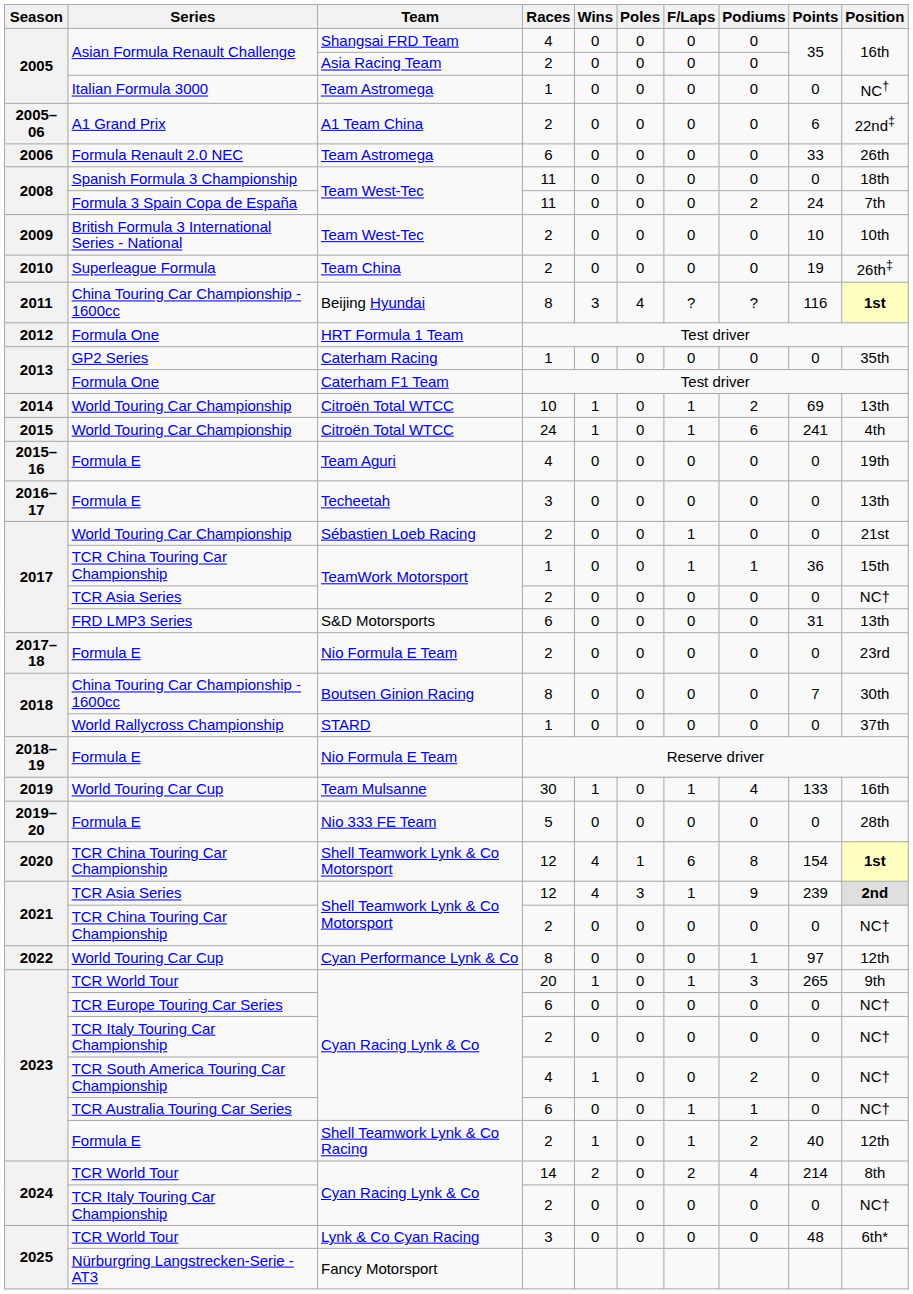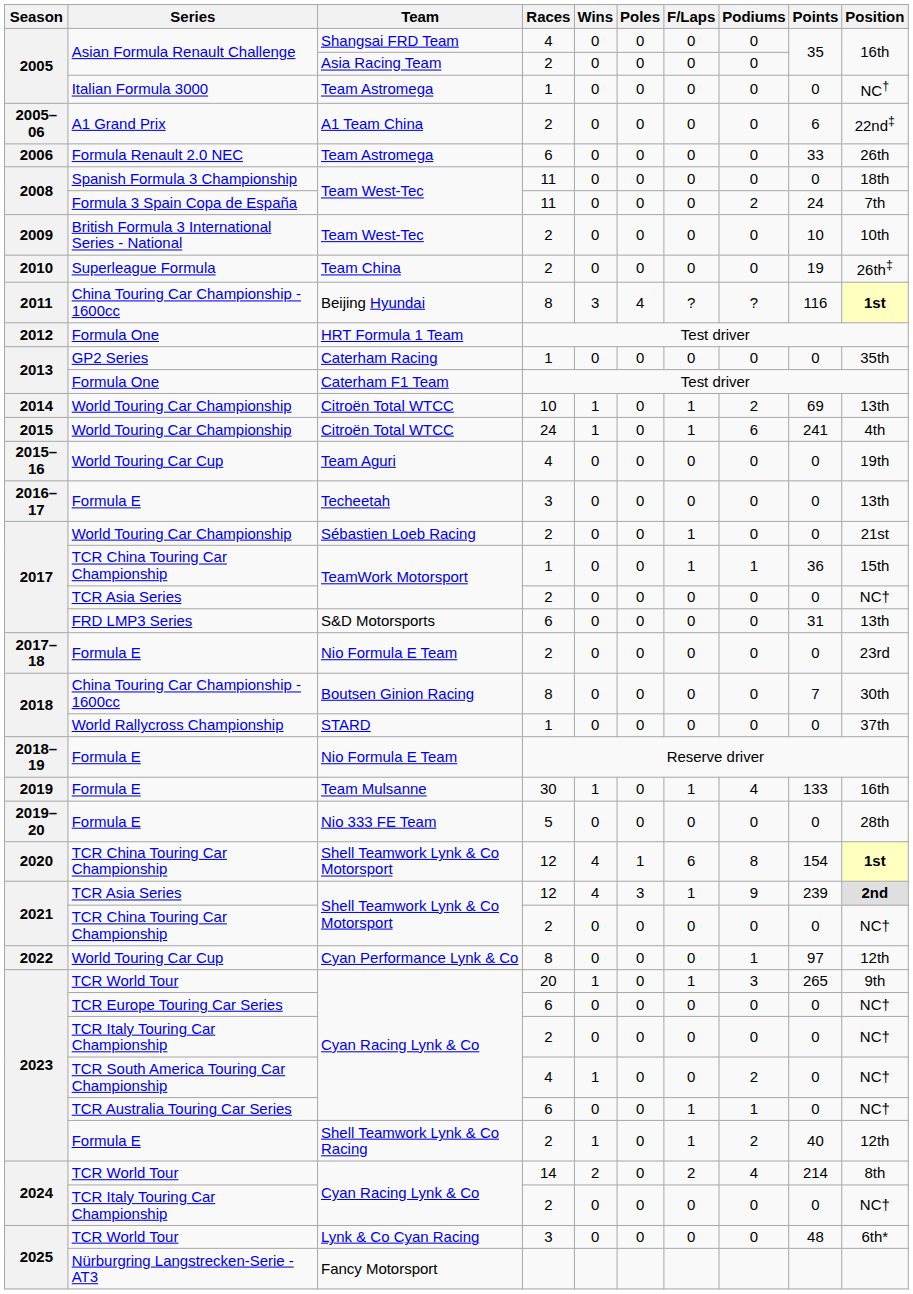 <table class="wikitable" style="font-size: 90%; text-align:center">
 <tr>
 <th>Season</th>
 <th>Series</th>
 <th>Team</th>
 <th>Races</th>
 <th>Wins</th>
 <th>Poles</th>
 <th>F/Laps</th>
 <th>Podiums</th>
 <th>Points</th>
 <th>Position</th>
 </tr>
 <tr>
 <th rowspan=3>2005</th>
 <td rowspan=2 align=left><a href='#'>Asian Formula Renault Challenge</a></td>
 <td align=left><a href='#'>Shangsai FRD Team</a></td>
 <td>4</td>
 <td>0</td>
 <td>0</td>
 <td>0</td>
 <td>0</td>
 <td rowspan=2>35</td>
 <td rowspan=2>16th</td>
 </tr>
 <tr>
 <td align=left><a href='#'>Asia Racing Team</a></td>
 <td>2</td>
 <td>0</td>
 <td>0</td>
 <td>0</td>
 <td>0</td>
 </tr>
 <tr>
 <td align=left><a href='#'>Italian Formula 3000</a></td>
 <td align=left><a href='#'>Team Astromega</a></td>
 <td>1</td>
 <td>0</td>
 <td>0</td>
 <td>0</td>
 <td>0</td>
 <td>0</td>
 <td>NC<sup>†</sup></td>
 </tr>
 <tr>
 <th>2005–06</th>
 <td align=left><a href='#'>A1 Grand Prix</a></td>
 <td align=left><a href='#'>A1 Team China</a></td>
 <td>2</td>
 <td>0</td>
 <td>0</td>
 <td>0</td>
 <td>0</td>
 <td>6</td>
 <td>22nd<sup>‡</sup></td>
 </tr>
 <tr>
 <th>2006</th>
 <td align=left><a href='#'>Formula Renault 2.0 NEC</a></td>
 <td align=left><a href='#'>Team Astromega</a></td>
 <td>6</td>
 <td>0</td>
 <td>0</td>
 <td>0</td>
 <td>0</td>
 <td>33</td>
 <td>26th</td>
 </tr>
 <tr>
 <th rowspan=2>2008</th>
 <td align=left><a href='#'>Spanish Formula 3 Championship</a></td>
 <td rowspan=2 align=left><a href='#'>Team West-Tec</a></td>
 <td>11</td>
 <td>0</td>
 <td>0</td>
 <td>0</td>
 <td>0</td>
 <td>0</td>
 <td>18th</td>
 </tr>
 <tr>
 <td align=left><a href='#'>Formula 3 Spain Copa de España</a></td>
 <td>11</td>
 <td>0</td>
 <td>0</td>
 <td>0</td>
 <td>2</td>
 <td>24</td>
 <td>7th</td>
 </tr>
 <tr>
 <th>2009</th>
 <td align=left><a href='#'>British Formula 3 International Series - National</a></td>
 <td align=left><a href='#'>Team West-Tec</a></td>
 <td>2</td>
 <td>0</td>
 <td>0</td>
 <td>0</td>
 <td>0</td>
 <td>10</td>
 <td>10th</td>
 </tr>
 <tr>
 <th>2010</th>
 <td align=left><a href='#'>Superleague Formula</a></td>
 <td align=left><a href='#'>Team China</a></td>
 <td>2</td>
 <td>0</td>
 <td>0</td>
 <td>0</td>
 <td>0</td>
 <td>19</td>
 <td>26th<sup>‡</sup></td>
 </tr>
 <tr>
 <th>2011</th>
 <td align=left><a href='#'>China Touring Car Championship - 1600cc</a></td>
 <td align=left>Beijing <a href='#'>Hyundai</a></td>
 <td>8</td>
 <td>3</td>
 <td>4</td>
 <td>?</td>
 <td>?</td>
 <td>116</td>
 <td style="background:#FFFFBF;"><strong>1st</strong></td>
 </tr>
 <tr>
 <th>2012</th>
 <td align=left><a href='#'>Formula One</a></td>
 <td align=left><a href='#'>HRT Formula 1 Team</a></td>
 <td colspan=7>Test driver</td>
 </tr>
 <tr>
 <th rowspan=2>2013</th>
 <td align=left><a href='#'>GP2 Series</a></td>
 <td align=left><a href='#'>Caterham Racing</a></td>
 <td>1</td>
 <td>0</td>
 <td>0</td>
 <td>0</td>
 <td>0</td>
 <td>0</td>
 <td>35th</td>
 </tr>
 <tr>
 <td align=left><a href='#'>Formula One</a></td>
 <td align=left><a href='#'>Caterham F1 Team</a></td>
 <td colspan=7>Test driver</td>
 </tr>
 <tr>
 <th>2014</th>
 <td align=left><a href='#'>World Touring Car Championship</a></td>
 <td align=left><a href='#'>Citroën Total WTCC</a></td>
 <td>10</td>
 <td>1</td>
 <td>0</td>
 <td>1</td>
 <td>2</td>
 <td>69</td>
 <td>13th</td>
 </tr>
 <tr>
 <th>2015</th>
 <td align=left><a href='#'>World Touring Car Championship</a></td>
 <td align=left><a href='#'>Citroën Total WTCC</a></td>
 <td>24</td>
 <td>1</td>
 <td>0</td>
 <td>1</td>
 <td>6</td>
 <td>241</td>
 <td>4th</td>
 </tr>
 <tr>
 <th>2015–16</th>
-<td align=left><a href='#'>Formula E</a></td>
+<td align=left><a href='#'>World Touring Car Cup</a></td>
 <td align=left><a href='#'>Team Aguri</a></td>
 <td>4</td>
 <td>0</td>
 <td>0</td>
 <td>0</td>
 <td>0</td>
 <td>0</td>
 <td>19th</td>
 </tr>
 <tr>
 <th>2016–17</th>
 <td align=left><a href='#'>Formula E</a></td>
 <td align=left><a href='#'>Techeetah</a></td>
 <td>3</td>
 <td>0</td>
 <td>0</td>
 <td>0</td>
 <td>0</td>
 <td>0</td>
 <td>13th</td>
 </tr>
 <tr>
 <th rowspan="4">2017</th>
 <td align=left><a href='#'>World Touring Car Championship</a></td>
 <td align=left><a href='#'>Sébastien Loeb Racing</a></td>
 <td>2</td>
 <td>0</td>
 <td>0</td>
 <td>1</td>
 <td>0</td>
 <td>0</td>
 <td>21st</td>
 </tr>
 <tr>
 <td align=left><a href='#'>TCR China Touring Car Championship</a></td>
 <td align=left rowspan=2><a href='#'>TeamWork Motorsport</a></td>
 <td>1</td>
 <td>0</td>
 <td>0</td>
 <td>1</td>
 <td>1</td>
 <td>36</td>
 <td>15th</td>
 </tr>
 <tr>
 <td align=left><a href='#'>TCR Asia Series</a></td>
 <td>2</td>
 <td>0</td>
 <td>0</td>
 <td>0</td>
 <td>0</td>
 <td>0</td>
 <td>NC†</td>
 </tr>
 <tr>
 <td align=left><a href='#'>FRD LMP3 Series</a></td>
 <td align=left>S&D Motorsports</td>
 <td>6</td>
 <td>0</td>
 <td>0</td>
 <td>0</td>
 <td>0</td>
 <td>31</td>
 <td>13th</td>
 </tr>
 <tr>
 <th>2017–18</th>
 <td align=left><a href='#'>Formula E</a></td>
 <td align=left><a href='#'>Nio Formula E Team</a></td>
 <td>2</td>
 <td>0</td>
 <td>0</td>
 <td>0</td>
 <td>0</td>
 <td>0</td>
 <td>23rd</td>
 </tr>
 <tr>
 <th rowspan=2>2018</th>
 <td align=left><a href='#'>China Touring Car Championship - 1600cc</a></td>
 <td align=left><a href='#'>Boutsen Ginion Racing</a></td>
 <td>8</td>
 <td>0</td>
 <td>0</td>
 <td>0</td>
 <td>0</td>
 <td>7</td>
 <td>30th</td>
 </tr>
 <tr>
 <td align=left><a href='#'>World Rallycross Championship</a></td>
 <td align=left><a href='#'>STARD</a></td>
 <td>1</td>
 <td>0</td>
 <td>0</td>
 <td>0</td>
 <td>0</td>
 <td>0</td>
 <td>37th</td>
 </tr>
 <tr>
 <th>2018–19</th>
 <td align=left><a href='#'>Formula E</a></td>
 <td align=left><a href='#'>Nio Formula E Team</a></td>
 <td colspan=7>Reserve driver</td>
 </tr>
 <tr>
 <th>2019</th>
-<td align=left><a href='#'>World Touring Car Cup</a></td>
+<td align=left><a href='#'>Formula E</a></td>
 <td align=left><a href='#'>Team Mulsanne</a></td>
 <td>30</td>
 <td>1</td>
 <td>0</td>
 <td>1</td>
 <td>4</td>
 <td>133</td>
 <td>16th</td>
 </tr>
 <tr>
 <th>2019–20</th>
 <td align=left><a href='#'>Formula E</a></td>
 <td align=left><a href='#'>Nio 333 FE Team</a></td>
 <td>5</td>
 <td>0</td>
 <td>0</td>
 <td>0</td>
 <td>0</td>
 <td>0</td>
 <td>28th</td>
 </tr>
 <tr>
 <th>2020</th>
 <td align=left><a href='#'>TCR China Touring Car Championship</a></td>
 <td align=left><a href='#'>Shell Teamwork Lynk & Co Motorsport</a></td>
 <td>12</td>
 <td>4</td>
 <td>1</td>
 <td>6</td>
 <td>8</td>
 <td>154</td>
 <td style="background:#FFFFBF;"><strong>1st</strong></td>
 </tr>
 <tr>
 <th rowspan=2>2021</th>
 <td align=left><a href='#'>TCR Asia Series</a></td>
 <td align=left rowspan=2><a href='#'>Shell Teamwork Lynk & Co Motorsport</a></td>
 <td>12</td>
 <td>4</td>
 <td>3</td>
 <td>1</td>
 <td>9</td>
 <td>239</td>
 <td style="background:#DFDFDF;"><strong>2nd</strong></td>
 </tr>
 <tr>
 <td align=left><a href='#'>TCR China Touring Car Championship</a></td>
 <td>2</td>
 <td>0</td>
 <td>0</td>
 <td>0</td>
 <td>0</td>
 <td>0</td>
 <td>NC†</td>
 </tr>
 <tr>
 <th>2022</th>
 <td align=left><a href='#'>World Touring Car Cup</a></td>
 <td align=left><a href='#'>Cyan Performance Lynk & Co</a></td>
 <td>8</td>
 <td>0</td>
 <td>0</td>
 <td>0</td>
 <td>1</td>
 <td>97</td>
 <td>12th</td>
 </tr>
 <tr>
 <th rowspan="6">2023</th>
 <td align=left><a href='#'>TCR World Tour</a></td>
 <td rowspan="5" align="left"><a href='#'>Cyan Racing Lynk & Co</a></td>
 <td>20</td>
 <td>1</td>
 <td>0</td>
 <td>1</td>
 <td>3</td>
 <td>265</td>
 <td>9th</td>
 </tr>
 <tr>
 <td align=left><a href='#'>TCR Europe Touring Car Series</a></td>
 <td>6</td>
 <td>0</td>
 <td>0</td>
 <td>0</td>
 <td>0</td>
 <td>0</td>
 <td>NC†</td>
 </tr>
 <tr>
 <td align=left><a href='#'>TCR Italy Touring Car Championship</a></td>
 <td>2</td>
 <td>0</td>
 <td>0</td>
 <td>0</td>
 <td>0</td>
 <td>0</td>
 <td>NC†</td>
 </tr>
 <tr>
 <td align=left><a href='#'>TCR South America Touring Car Championship</a></td>
 <td>4</td>
 <td>1</td>
 <td>0</td>
 <td>0</td>
 <td>2</td>
 <td>0</td>
 <td>NC†</td>
 </tr>
 <tr>
 <td align=left><a href='#'>TCR Australia Touring Car Series</a></td>
 <td>6</td>
 <td>0</td>
 <td>0</td>
 <td>1</td>
 <td>1</td>
 <td>0</td>
 <td>NC†</td>
 </tr>
 <tr>
 <td align=left><a href='#'>Formula E</a></td>
 <td align=left><a href='#'>Shell Teamwork Lynk & Co Racing</a></td>
 <td>2</td>
 <td>1</td>
 <td>0</td>
 <td>1</td>
 <td>2</td>
 <td>40</td>
 <td>12th</td>
 </tr>
 <tr>
 <th rowspan="2">2024</th>
 <td align=left><a href='#'>TCR World Tour</a></td>
 <td rowspan="2" align=left><a href='#'>Cyan Racing Lynk & Co</a></td>
 <td>14</td>
 <td>2</td>
 <td>0</td>
 <td>2</td>
 <td>4</td>
 <td>214</td>
 <td>8th</td>
 </tr>
 <tr>
 <td align=left><a href='#'>TCR Italy Touring Car Championship</a></td>
 <td>2</td>
 <td>0</td>
 <td>0</td>
 <td>0</td>
 <td>0</td>
 <td>0</td>
 <td>NC†</td>
 </tr>
 <tr>
 <th rowspan="2">2025</th>
 <td align=left><a href='#'>TCR World Tour</a></td>
 <td align=left><a href='#'>Lynk & Co Cyan Racing</a></td>
 <td>3</td>
 <td>0</td>
 <td>0</td>
 <td>0</td>
 <td>0</td>
 <td>48</td>
 <td>6th*</td>
 </tr>
 <tr>
 <td align="left"><a href='#'>Nürburgring Langstrecken-Serie - AT3</a></td>
 <td align="left">Fancy Motorsport</td>
 <td></td>
 <td></td>
 <td></td>
 <td></td>
 <td></td>
 <td></td>
 <td></td>
 </tr>
 </table>
